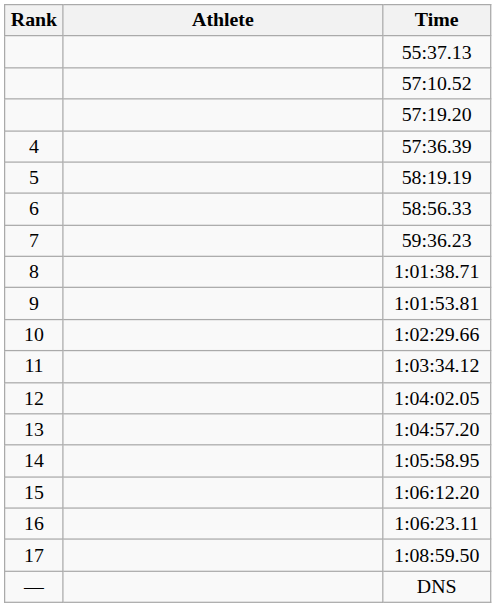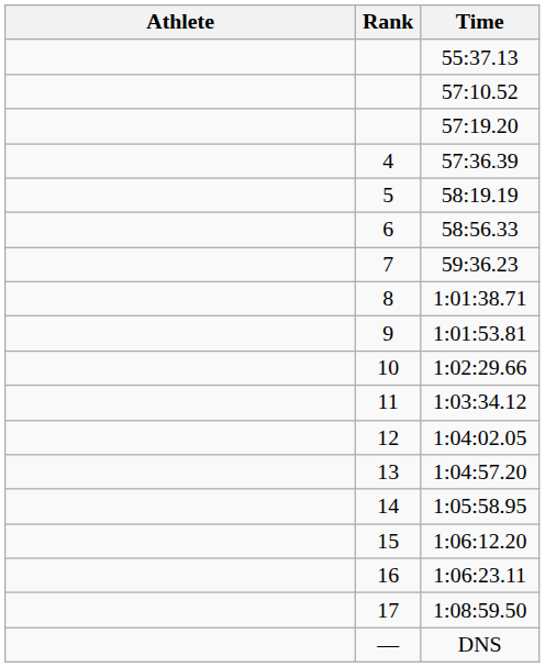 <table class=wikitable sortable| style="text-align:center">
 <tr>
+<th width=250>Athlete</th>
 <th width=40>Rank</th>
-<th width=250>Athlete</th>
 <th width=80>Time</th>
 </tr>
 <tr>
+<td align=left></td>
 <td></td>
-<td align=left></td>
 <td>55:37.13</td>
 </tr>
 <tr>
+<td align=left></td>
 <td></td>
-<td align=left></td>
 <td>57:10.52</td>
 </tr>
 <tr>
+<td align=left></td>
 <td></td>
-<td align=left></td>
 <td>57:19.20</td>
 </tr>
 <tr>
+<td align=left></td>
 <td>4</td>
-<td align=left></td>
 <td>57:36.39</td>
 </tr>
 <tr>
+<td align=left></td>
 <td>5</td>
-<td align=left></td>
 <td>58:19.19</td>
 </tr>
 <tr>
+<td align=left></td>
 <td>6</td>
-<td align=left></td>
 <td>58:56.33</td>
 </tr>
 <tr>
+<td align=left></td>
 <td>7</td>
-<td align=left></td>
 <td>59:36.23</td>
 </tr>
 <tr>
+<td align=left></td>
 <td>8</td>
-<td align=left></td>
 <td>1:01:38.71</td>
 </tr>
 <tr>
+<td align=left></td>
 <td>9</td>
-<td align=left></td>
 <td>1:01:53.81</td>
 </tr>
 <tr>
+<td align=left></td>
 <td>10</td>
-<td align=left></td>
 <td>1:02:29.66</td>
 </tr>
 <tr>
+<td align=left></td>
 <td>11</td>
-<td align=left></td>
 <td>1:03:34.12</td>
 </tr>
 <tr>
+<td align=left></td>
 <td>12</td>
-<td align=left></td>
 <td>1:04:02.05</td>
 </tr>
 <tr>
+<td align=left></td>
 <td>13</td>
-<td align=left></td>
 <td>1:04:57.20</td>
 </tr>
 <tr>
+<td align=left></td>
 <td>14</td>
-<td align=left></td>
 <td>1:05:58.95</td>
 </tr>
 <tr>
+<td align=left></td>
 <td>15</td>
-<td align=left></td>
 <td>1:06:12.20</td>
 </tr>
 <tr>
+<td align=left></td>
 <td>16</td>
-<td align=left></td>
 <td>1:06:23.11</td>
 </tr>
 <tr>
+<td align=left></td>
 <td>17</td>
-<td align=left></td>
 <td>1:08:59.50</td>
 </tr>
 <tr>
+<td align=left></td>
 <td>—</td>
-<td align=left></td>
 <td>DNS</td>
 </tr>
 </table>
